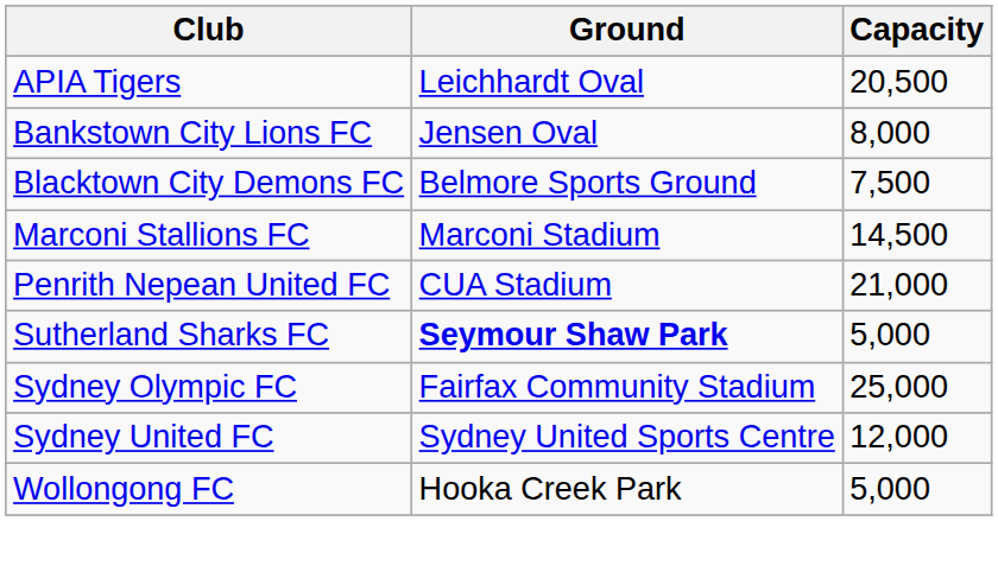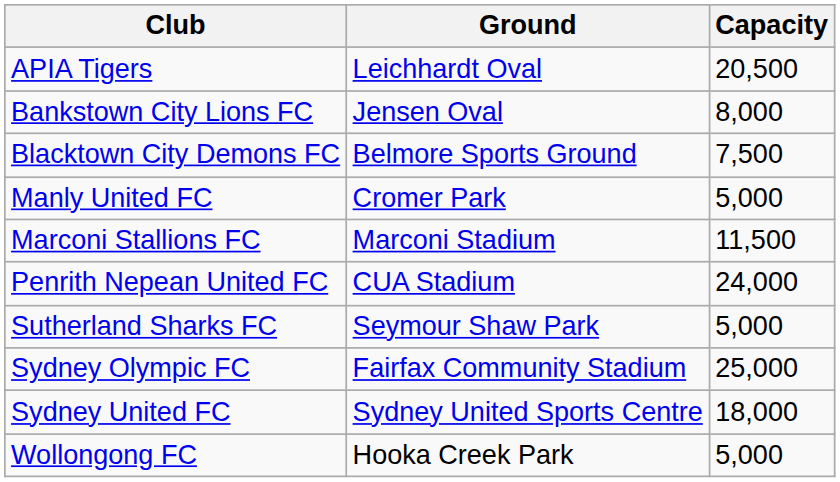 <table class="wikitable sortable" style="font-size:100%;">
 <tr>
 <th>Club</th>
 <th>Ground</th>
 <th>Capacity</th>
 </tr>
 <tr>
 <td><a href='#'>APIA Tigers</a></td>
 <td><a href='#'>Leichhardt Oval</a></td>
 <td>20,500</td>
 </tr>
 <tr>
 <td><a href='#'>Bankstown City Lions FC</a></td>
 <td><a href='#'>Jensen Oval</a></td>
 <td>8,000</td>
 </tr>
 <tr>
 <td><a href='#'>Blacktown City Demons FC</a></td>
 <td><a href='#'>Belmore Sports Ground</a></td>
 <td>7,500</td>
 </tr>
 <tr>
+<td><a href='#'>Manly United FC</a></td>
+<td><a href='#'>Cromer Park</a></td>
+<td>5,000</td>
+</tr>
+<tr>
 <td><a href='#'>Marconi Stallions FC</a></td>
 <td><a href='#'>Marconi Stadium</a></td>
-<td>14,500</td>
+<td>11,500</td>
 </tr>
 <tr>
 <td><a href='#'>Penrith Nepean United FC</a></td>
 <td><a href='#'>CUA Stadium</a></td>
-<td>21,000</td>
+<td>24,000</td>
 </tr>
 <tr>
 <td><a href='#'>Sutherland Sharks FC</a></td>
-<td><strong><a href='#'>Seymour Shaw Park</a></strong></td>
+<td><a href='#'>Seymour Shaw Park</a></td>
 <td>5,000</td>
 </tr>
 <tr>
 <td><a href='#'>Sydney Olympic FC</a></td>
 <td><a href='#'>Fairfax Community Stadium</a></td>
 <td>25,000</td>
 </tr>
 <tr>
 <td><a href='#'>Sydney United FC</a></td>
 <td><a href='#'>Sydney United Sports Centre</a></td>
-<td>12,000</td>
+<td>18,000</td>
 </tr>
 <tr>
 <td><a href='#'>Wollongong FC</a></td>
 <td>Hooka Creek Park</td>
 <td>5,000</td>
 </tr>
 </table>
